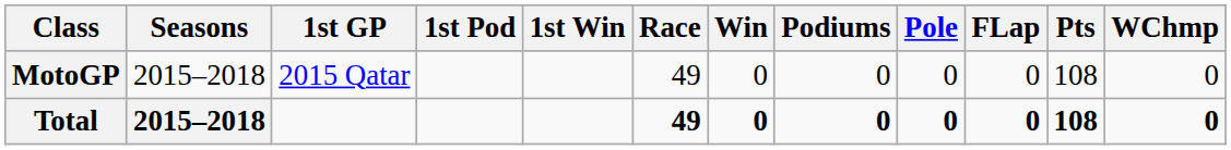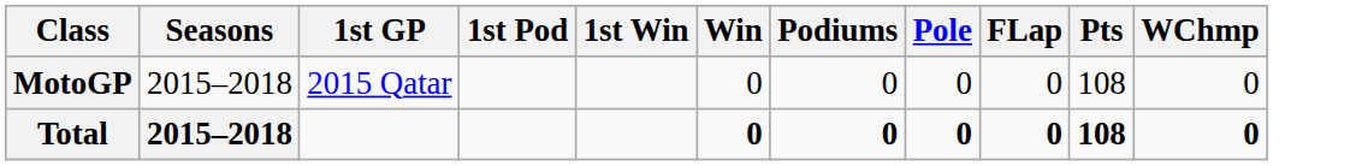 <table class="wikitable">
 <tr>
 <th>Class</th>
 <th>Seasons</th>
 <th>1st GP</th>
 <th>1st Pod</th>
 <th>1st Win</th>
-<th>Race</th>
 <th>Win</th>
 <th>Podiums</th>
 <th><a href='#'>Pole</a></th>
 <th>FLap</th>
 <th>Pts</th>
 <th>WChmp</th>
 </tr>
 <tr style="text-align:right;">
 <th>MotoGP</th>
 <td>2015–2018</td>
 <td align="left"><a href='#'>2015 Qatar</a></td>
 <td align="left"></td>
 <td align="left"></td>
-<td>49</td>
 <td>0</td>
 <td>0</td>
 <td>0</td>
 <td>0</td>
 <td>108</td>
 <td>0</td>
 </tr>
 <tr style="text-align:right;">
 <th>Total</th>
 <th>2015–2018</th>
 <td></td>
 <td></td>
 <td></td>
-<td><strong>49</strong></td>
 <td><strong>0</strong></td>
 <td><strong>0</strong></td>
 <td><strong>0</strong></td>
 <td><strong>0</strong></td>
 <td><strong>108</strong></td>
 <td><strong>0</strong></td>
 </tr>
 </table>
